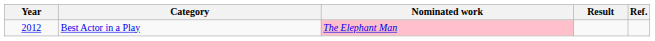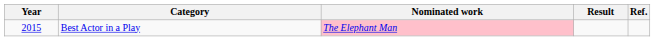 <table class=wikitable>
 <tr>
 <th scope="col" style="width:5em;">Year</th>
 <th scope="col" style="width:26em;">Category</th>
 <th scope="col" style="width:25em;">Nominated work</th>
 <th scope="col" style="width:5em;">Result</th>
 <th>Ref.</th>
 </tr>
 <tr>
-<td style="text-align:center;"><a href='#'>2012</a></td>
+<td style="text-align:center;"><a href='#'>2015</a></td>
 <td><a href='#'>Best Actor in a Play</a></td>
 <td style="background: pink;"><em><a href='#'>The Elephant Man</a></em></td>
 <td></td>
 <td style="text-align:center;"></td>
 </tr>
 </table>
